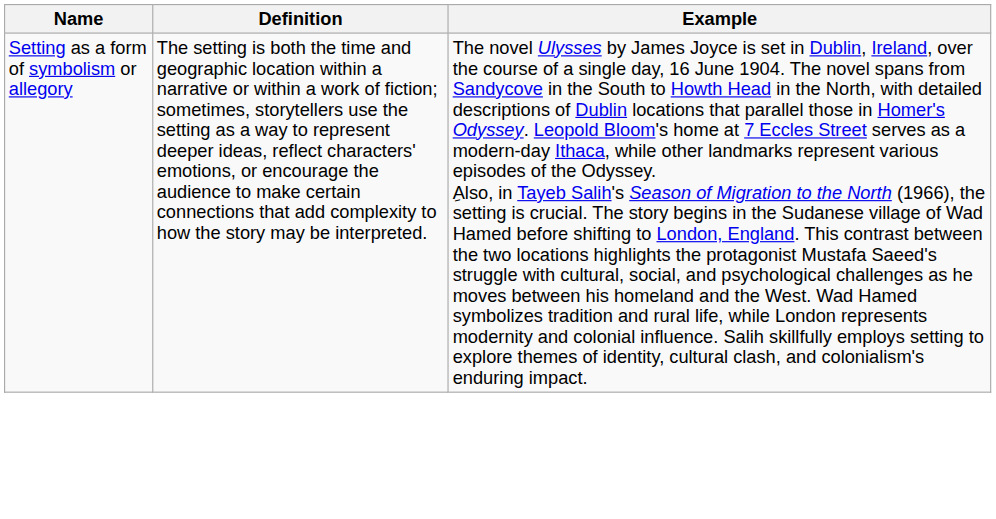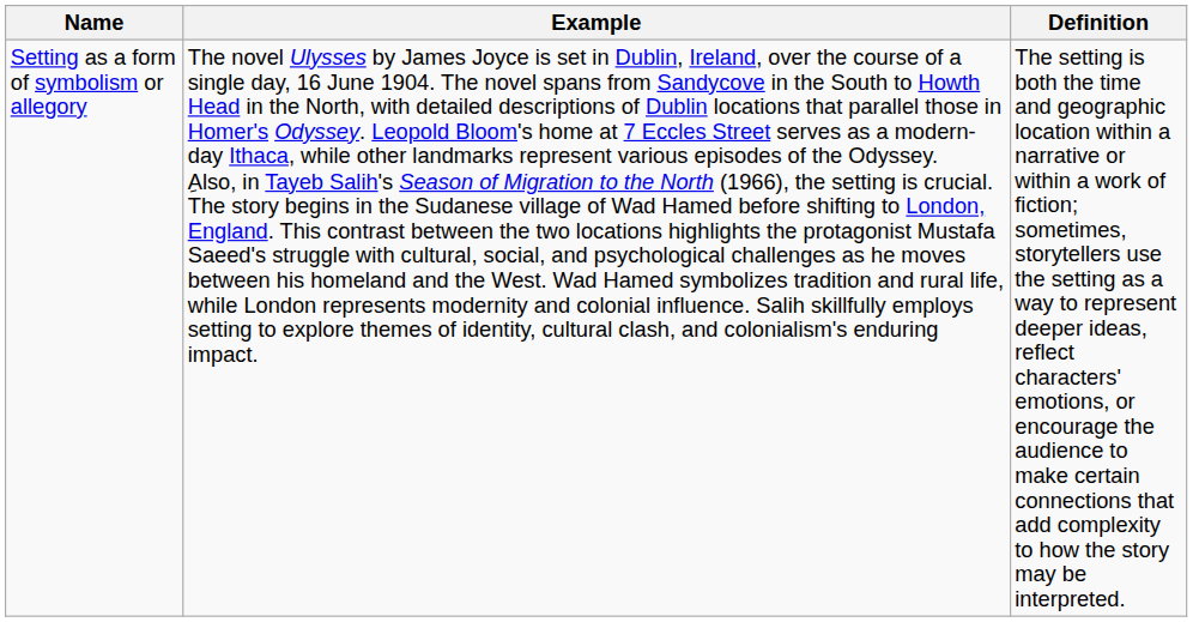 <table class="wikitable sortable" style="border:1px;; width:98%;">
 <tr valign="top">
 <th style="width:15%">Name</th>
+<th style="width:70%">Example</th>
 <th style="width:30%">Definition</th>
-<th style="width:70%">Example</th>
 </tr>
 <tr valign="top">
 <td><a href='#'>Setting</a> as a form of <a href='#'>symbolism</a> or <a href='#'>allegory</a></td>
+<td>The novel <em><a href='#'>Ulysses</a></em> by James Joyce is set in <a href='#'>Dublin</a>, <a href='#'>Ireland</a>,  over the course of a single day, 16 June 1904. The novel spans from <a href='#'>Sandycove</a> in the South to <a href='#'>Howth Head</a> in the North, with detailed descriptions of <a href='#'>Dublin</a> locations that parallel those in <a href='#'>Homer's</a> <em><a href='#'>Odyssey</a></em>. <a href='#'>Leopold Bloom</a>'s home at <a href='#'>7 Eccles Street</a> serves as a modern-day <a href='#'>Ithaca</a>, while other landmarks represent various episodes of the Odyssey.<br>ِAlso, in <a href='#'>Tayeb Salih</a>'s <em><a href='#'>Season of Migration to the North</a></em> (1966), the setting is crucial. The story begins in the Sudanese village of Wad Hamed before shifting to <a href='#'>London, England</a>. This contrast between the two locations highlights the protagonist Mustafa Saeed's struggle with cultural, social, and psychological challenges as he moves between his homeland and the West. Wad Hamed symbolizes tradition and rural life, while London represents modernity and colonial influence. Salih skillfully employs setting to explore themes of identity, cultural clash, and colonialism's enduring impact.</td>
 <td>The setting is both the time and geographic location within a narrative or within a work of fiction; sometimes, storytellers use the setting as a way to represent deeper ideas, reflect characters' emotions, or encourage the audience to make certain connections that add complexity to how the story may be interpreted.</td>
-<td>The novel <em><a href='#'>Ulysses</a></em> by James Joyce is set in <a href='#'>Dublin</a>, <a href='#'>Ireland</a>,  over the course of a single day, 16 June 1904. The novel spans from <a href='#'>Sandycove</a> in the South to <a href='#'>Howth Head</a> in the North, with detailed descriptions of <a href='#'>Dublin</a> locations that parallel those in <a href='#'>Homer's</a> <em><a href='#'>Odyssey</a></em>. <a href='#'>Leopold Bloom</a>'s home at <a href='#'>7 Eccles Street</a> serves as a modern-day <a href='#'>Ithaca</a>, while other landmarks represent various episodes of the Odyssey.<br>ِAlso, in <a href='#'>Tayeb Salih</a>'s <em><a href='#'>Season of Migration to the North</a></em> (1966), the setting is crucial. The story begins in the Sudanese village of Wad Hamed before shifting to <a href='#'>London, England</a>. This contrast between the two locations highlights the protagonist Mustafa Saeed's struggle with cultural, social, and psychological challenges as he moves between his homeland and the West. Wad Hamed symbolizes tradition and rural life, while London represents modernity and colonial influence. Salih skillfully employs setting to explore themes of identity, cultural clash, and colonialism's enduring impact.</td>
 </tr>
 </table>
